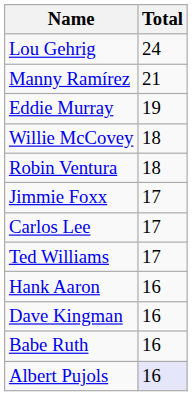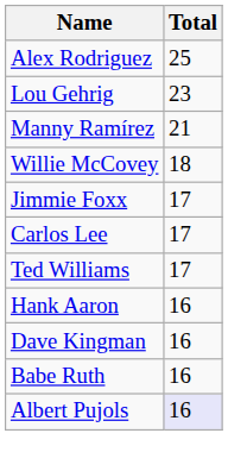 <table class="wikitable">
 <tr>
 <th>Name</th>
 <th>Total</th>
 </tr>
 <tr>
+<td><a href='#'>Alex Rodriguez</a></td>
+<td>25</td>
+</tr>
+<tr>
 <td><a href='#'>Lou Gehrig</a></td>
-<td>24</td>
+<td>23</td>
 </tr>
 <tr>
 <td><a href='#'>Manny Ramírez</a></td>
 <td>21</td>
 </tr>
 <tr>
-<td><a href='#'>Eddie Murray</a></td>
-<td>19</td>
-</tr>
-<tr>
 <td><a href='#'>Willie McCovey</a></td>
-<td>18</td>
-</tr>
-<tr>
-<td><a href='#'>Robin Ventura</a></td>
 <td>18</td>
 </tr>
 <tr>
 <td><a href='#'>Jimmie Foxx</a></td>
 <td>17</td>
 </tr>
 <tr>
 <td><a href='#'>Carlos Lee</a></td>
 <td>17</td>
 </tr>
 <tr>
 <td><a href='#'>Ted Williams</a></td>
 <td>17</td>
 </tr>
 <tr>
 <td><a href='#'>Hank Aaron</a></td>
 <td>16</td>
 </tr>
 <tr>
 <td><a href='#'>Dave Kingman</a></td>
 <td>16</td>
 </tr>
 <tr>
 <td><a href='#'>Babe Ruth</a></td>
 <td>16</td>
 </tr>
 <tr>
 <td><a href='#'>Albert Pujols</a></td>
 <td style="background: lavender;">16</td>
 </tr>
 </table>
